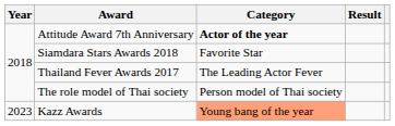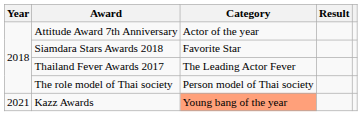 <table class="wikitable">
 <tr>
 <th>Year</th>
 <th>Award</th>
 <th>Category</th>
 <th>Result</th>
 <th class="unsortable"></th>
 </tr>
 <tr>
 <td rowspan="4">2018</td>
 <td>Attitude Award 7th Anniversary</td>
-<td><strong>Actor of the year</strong></td>
+<td>Actor of the year</td>
 <td></td>
 <td></td>
 </tr>
 <tr>
 <td>Siamdara Stars Awards 2018</td>
 <td>Favorite Star</td>
 <td></td>
 <td></td>
 </tr>
 <tr>
 <td>Thailand Fever Awards 2017</td>
 <td>The Leading Actor Fever</td>
 <td></td>
 <td></td>
 </tr>
 <tr>
 <td>The role model of Thai society</td>
 <td>Person model of Thai society</td>
 <td></td>
 <td></td>
 </tr>
 <tr>
-<td>2023</td>
+<td>2021</td>
 <td>Kazz Awards</td>
 <td style="background: lightsalmon;">Young bang of the year</td>
 <td></td>
 <td></td>
 </tr>
 </table>
